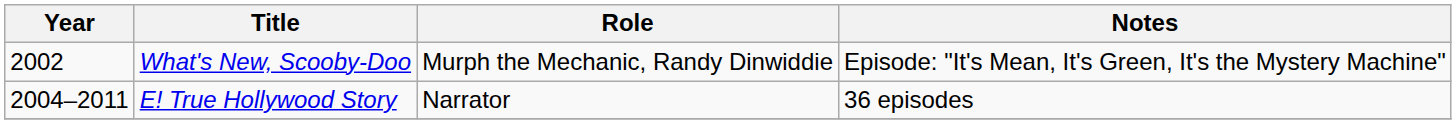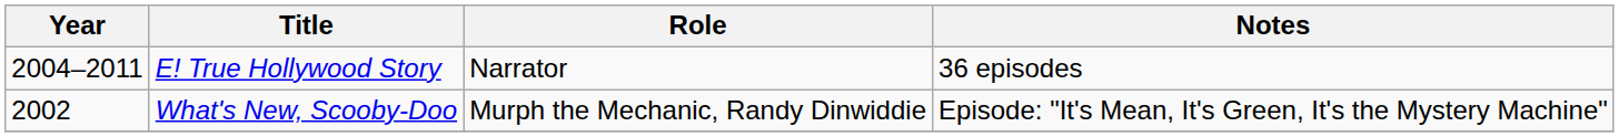 <table class="wikitable sortable plainrowheaders" style="white-space:nowrap">
 <tr>
 <th>Year</th>
 <th>Title</th>
 <th>Role</th>
 <th>Notes</th>
 </tr>
 <tr>
+<td>2004–2011</td>
+<td><em><a href='#'>E! True Hollywood Story</a></em></td>
+<td>Narrator</td>
+<td>36 episodes</td>
+</tr>
+<tr>
 <td>2002</td>
 <td><em><a href='#'>What's New, Scooby-Doo</a></em></td>
 <td>Murph the Mechanic, Randy Dinwiddie</td>
 <td>Episode: "It's Mean, It's Green, It's the Mystery Machine"</td>
 </tr>
 <tr>
-<td>2004–2011</td>
-<td><em><a href='#'>E! True Hollywood Story</a></em></td>
-<td>Narrator</td>
-<td>36 episodes</td>
-</tr>
-<tr>
 </tr>
 </table>
